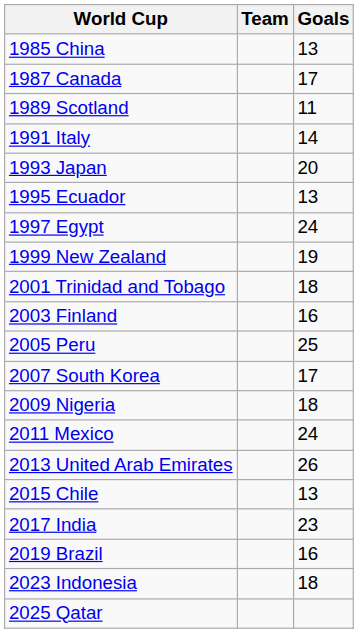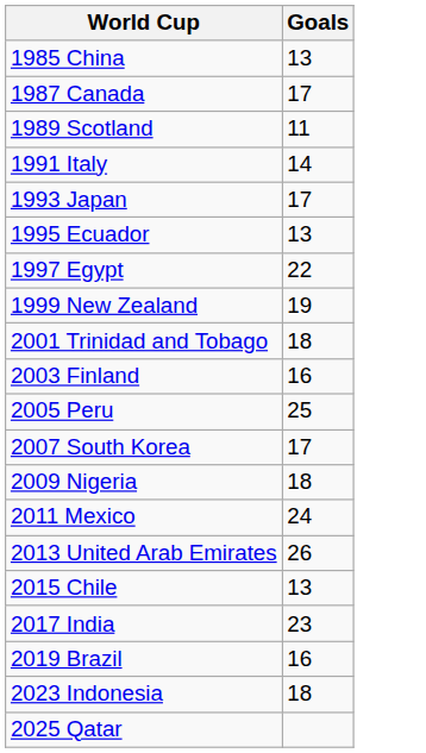 <table class=wikitable>
 <tr>
 <th>World Cup</th>
-<th>Team</th>
 <th>Goals</th>
 </tr>
 <tr>
 <td> <a href='#'>1985 China</a></td>
-<td><br></td>
 <td>13</td>
 </tr>
 <tr>
 <td> <a href='#'>1987 Canada</a></td>
-<td><strong></strong></td>
 <td>17</td>
 </tr>
 <tr>
 <td> <a href='#'>1989 Scotland</a></td>
-<td></td>
 <td>11</td>
 </tr>
 <tr>
 <td> <a href='#'>1991 Italy</a></td>
-<td></td>
 <td>14</td>
 </tr>
 <tr>
 <td> <a href='#'>1993 Japan</a></td>
-<td><strong></strong></td>
-<td>20</td>
+<td>17</td>
 </tr>
 <tr>
 <td> <a href='#'>1995 Ecuador</a></td>
-<td><strong></strong><br></td>
 <td>13</td>
 </tr>
 <tr>
 <td> <a href='#'>1997 Egypt</a></td>
-<td></td>
-<td>24</td>
+<td>22</td>
 </tr>
 <tr>
 <td> <a href='#'>1999 New Zealand</a></td>
-<td></td>
 <td>19</td>
 </tr>
 <tr>
 <td> <a href='#'>2001 Trinidad and Tobago</a></td>
-<td><strong></strong></td>
 <td>18</td>
 </tr>
 <tr>
 <td> <a href='#'>2003 Finland</a></td>
-<td></td>
 <td>16</td>
 </tr>
 <tr>
 <td> <a href='#'>2005 Peru</a></td>
-<td><strong></strong><br></td>
 <td>25</td>
 </tr>
 <tr>
 <td> <a href='#'>2007 South Korea</a></td>
-<td></td>
 <td>17</td>
 </tr>
 <tr>
 <td> <a href='#'>2009 Nigeria</a></td>
-<td><strong></strong><br></td>
 <td>18</td>
 </tr>
 <tr>
 <td> <a href='#'>2011 Mexico</a></td>
-<td></td>
 <td>24</td>
 </tr>
 <tr>
 <td> <a href='#'>2013 United Arab Emirates</a></td>
-<td><strong></strong></td>
 <td>26</td>
 </tr>
 <tr>
 <td> <a href='#'>2015 Chile</a></td>
-<td><strong></strong></td>
 <td>13</td>
 </tr>
 <tr>
 <td> <a href='#'>2017 India</a></td>
-<td><strong></strong></td>
 <td>23</td>
 </tr>
 <tr>
 <td> <a href='#'>2019 Brazil</a></td>
-<td></td>
 <td>16</td>
 </tr>
 <tr>
 <td> <a href='#'>2023 Indonesia</a></td>
-<td></td>
 <td>18</td>
 </tr>
 <tr>
 <td> <a href='#'>2025 Qatar</a></td>
 <td></td>
-<td></td>
 </tr>
 </table>
